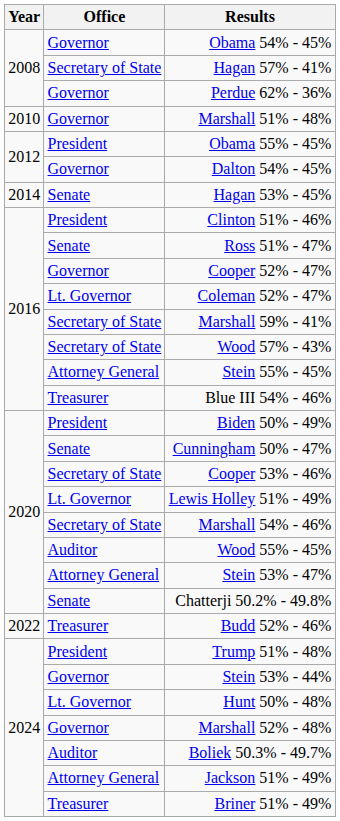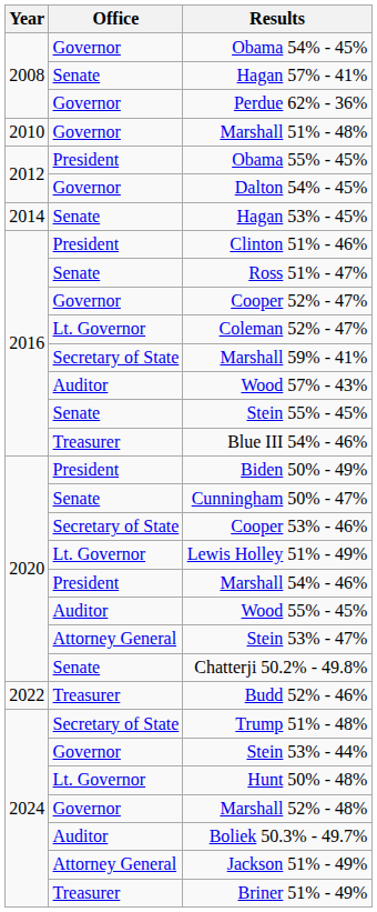 <table class=wikitable>
 <tr>
 <th>Year</th>
 <th>Office</th>
 <th>Results</th>
 </tr>
 <tr>
 <td rowspan=3>2008</td>
 <td><a href='#'>Governor</a></td>
 <td align="right" ><a href='#'>Obama</a> 54% - 45%</td>
 </tr>
 <tr>
-<td><a href='#'>Secretary of State</a></td>
+<td><a href='#'>Senate</a></td>
 <td align="right" ><a href='#'>Hagan</a> 57% - 41%</td>
 </tr>
 <tr>
 <td><a href='#'>Governor</a></td>
 <td align="right" ><a href='#'>Perdue</a> 62% - 36%</td>
 </tr>
 <tr>
 <td>2010</td>
 <td><a href='#'>Governor</a></td>
 <td align="right" ><a href='#'>Marshall</a> 51% - 48%</td>
 </tr>
 <tr>
 <td rowspan=2>2012</td>
 <td><a href='#'>President</a></td>
 <td align="right" ><a href='#'>Obama</a> 55% - 45%</td>
 </tr>
 <tr>
 <td><a href='#'>Governor</a></td>
 <td align="right" ><a href='#'>Dalton</a> 54% - 45%</td>
 </tr>
 <tr>
 <td>2014</td>
 <td><a href='#'>Senate</a></td>
 <td align="right" ><a href='#'>Hagan</a> 53% - 45%</td>
 </tr>
 <tr>
 <td rowspan=8>2016</td>
 <td><a href='#'>President</a></td>
 <td align="right" ><a href='#'>Clinton</a> 51% - 46%</td>
 </tr>
 <tr>
 <td><a href='#'>Senate</a></td>
 <td align="right" ><a href='#'>Ross</a> 51% - 47%</td>
 </tr>
 <tr>
 <td><a href='#'>Governor</a></td>
 <td align="right" ><a href='#'>Cooper</a> 52% - 47%</td>
 </tr>
 <tr>
 <td><a href='#'>Lt. Governor</a></td>
 <td align="right" ><a href='#'>Coleman</a> 52% - 47%</td>
 </tr>
 <tr>
 <td><a href='#'>Secretary of State</a></td>
 <td align="right" ><a href='#'>Marshall</a> 59% - 41%</td>
 </tr>
 <tr>
-<td><a href='#'>Secretary of State</a></td>
+<td><a href='#'>Auditor</a></td>
 <td align="right" ><a href='#'>Wood</a> 57% - 43%</td>
 </tr>
 <tr>
-<td><a href='#'>Attorney General</a></td>
+<td><a href='#'>Senate</a></td>
 <td align="right" ><a href='#'>Stein</a> 55% - 45%</td>
 </tr>
 <tr>
 <td><a href='#'>Treasurer</a></td>
 <td align="right" >Blue III 54% - 46%</td>
 </tr>
 <tr>
 <td rowspan=8>2020</td>
 <td><a href='#'>President</a></td>
 <td align="right" ><a href='#'>Biden</a> 50% - 49%</td>
 </tr>
 <tr>
 <td><a href='#'>Senate</a></td>
 <td align="right" ><a href='#'>Cunningham</a> 50% - 47%</td>
 </tr>
 <tr>
 <td><a href='#'>Secretary of State</a></td>
 <td align="right" ><a href='#'>Cooper</a> 53% - 46%</td>
 </tr>
 <tr>
 <td><a href='#'>Lt. Governor</a></td>
 <td align="right" ><a href='#'>Lewis Holley</a> 51% - 49%</td>
 </tr>
 <tr>
-<td><a href='#'>Secretary of State</a></td>
+<td><a href='#'>President</a></td>
 <td align="right" ><a href='#'>Marshall</a> 54% - 46%</td>
 </tr>
 <tr>
 <td><a href='#'>Auditor</a></td>
 <td align="right" ><a href='#'>Wood</a> 55% - 45%</td>
 </tr>
 <tr>
 <td><a href='#'>Attorney General</a></td>
 <td align="right" ><a href='#'>Stein</a> 53% - 47%</td>
 </tr>
 <tr>
 <td><a href='#'>Senate</a></td>
 <td align="right" >Chatterji 50.2% - 49.8%</td>
 </tr>
 <tr>
 <td>2022</td>
 <td><a href='#'>Treasurer</a></td>
 <td align="right" ><a href='#'>Budd</a> 52% - 46%</td>
 </tr>
 <tr>
 <td rowspan=7>2024</td>
-<td><a href='#'>President</a></td>
+<td><a href='#'>Secretary of State</a></td>
 <td align="right" ><a href='#'>Trump</a> 51% - 48%</td>
 </tr>
 <tr>
 <td><a href='#'>Governor</a></td>
 <td align="right" ><a href='#'>Stein</a> 53% - 44%</td>
 </tr>
 <tr>
 <td><a href='#'>Lt. Governor</a></td>
 <td align="right" ><a href='#'>Hunt</a> 50% - 48%</td>
 </tr>
 <tr>
 <td><a href='#'>Governor</a></td>
 <td align="right" ><a href='#'>Marshall</a> 52% - 48%</td>
 </tr>
 <tr>
 <td><a href='#'>Auditor</a></td>
 <td align="right" ><a href='#'>Boliek</a> 50.3% - 49.7%</td>
 </tr>
 <tr>
 <td><a href='#'>Attorney General</a></td>
 <td align="right" ><a href='#'>Jackson</a> 51% - 49%</td>
 </tr>
 <tr>
 <td><a href='#'>Treasurer</a></td>
 <td align="right" ><a href='#'>Briner</a> 51% - 49%</td>
 </tr>
 </table>
